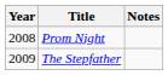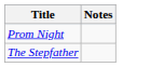 <table class="wikitable">
 <tr style="background:#b0c4de; text-align:center;">
-<th>Year</th>
 <th>Title</th>
 <th>Notes</th>
 </tr>
 <tr>
-<td>2008</td>
 <td><em><a href='#'>Prom Night</a></em></td>
 <td></td>
 </tr>
 <tr>
-<td>2009</td>
 <td><em><a href='#'>The Stepfather</a></em></td>
 <td></td>
 </tr>
 </table>
